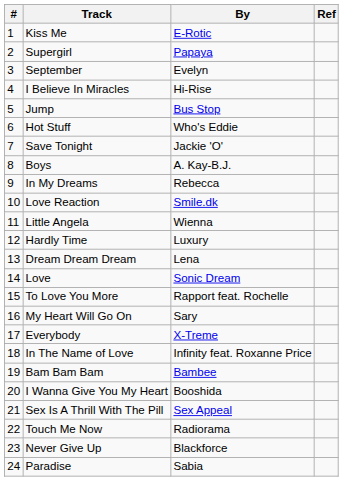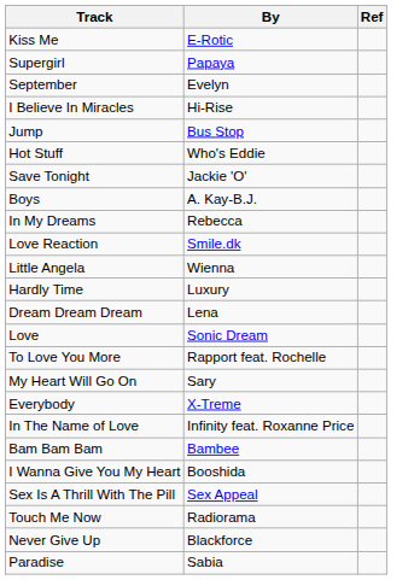 <table class="wikitable" style="font-size: small;">
 <tr>
-<th>#</th>
 <th>Track</th>
 <th>By</th>
 <th>Ref</th>
 </tr>
 <tr>
-<td>1</td>
 <td>Kiss Me</td>
 <td><a href='#'>E-Rotic</a></td>
 <td></td>
 </tr>
 <tr>
-<td>2</td>
 <td>Supergirl</td>
 <td><a href='#'>Papaya</a></td>
 <td></td>
 </tr>
 <tr>
-<td>3</td>
 <td>September </td>
 <td>Evelyn</td>
 <td></td>
 </tr>
 <tr>
-<td>4</td>
 <td>I Believe In Miracles</td>
 <td>Hi-Rise</td>
 <td></td>
 </tr>
 <tr>
-<td>5</td>
 <td>Jump</td>
 <td><a href='#'>Bus Stop</a></td>
 <td></td>
 </tr>
 <tr>
-<td>6</td>
 <td>Hot Stuff</td>
 <td>Who's Eddie</td>
 <td></td>
 </tr>
 <tr>
-<td>7</td>
 <td>Save Tonight</td>
 <td>Jackie 'O'</td>
 <td></td>
 </tr>
 <tr>
-<td>8</td>
 <td>Boys</td>
 <td>A. Kay-B.J.</td>
 <td></td>
 </tr>
 <tr>
-<td>9</td>
 <td>In My Dreams</td>
 <td>Rebecca</td>
 <td></td>
 </tr>
 <tr>
-<td>10</td>
 <td>Love Reaction</td>
 <td><a href='#'>Smile.dk</a></td>
 <td></td>
 </tr>
 <tr>
-<td>11</td>
 <td>Little Angela</td>
 <td>Wienna</td>
 <td></td>
 </tr>
 <tr>
-<td>12</td>
 <td>Hardly Time</td>
 <td>Luxury</td>
 <td></td>
 </tr>
 <tr>
-<td>13</td>
 <td>Dream Dream Dream</td>
 <td>Lena</td>
 <td></td>
 </tr>
 <tr>
-<td>14</td>
 <td>Love</td>
 <td><a href='#'>Sonic Dream</a></td>
 <td></td>
 </tr>
 <tr>
-<td>15</td>
 <td>To Love You More</td>
 <td>Rapport feat. Rochelle</td>
 <td></td>
 </tr>
 <tr>
-<td>16</td>
 <td>My Heart Will Go On</td>
 <td>Sary</td>
 <td></td>
 </tr>
 <tr>
-<td>17</td>
 <td>Everybody</td>
 <td><a href='#'>X-Treme</a></td>
 <td></td>
 </tr>
 <tr>
-<td>18</td>
 <td>In The Name of Love</td>
 <td>Infinity feat. Roxanne Price</td>
 <td></td>
 </tr>
 <tr>
-<td>19</td>
 <td>Bam Bam Bam</td>
 <td><a href='#'>Bambee</a></td>
 <td></td>
 </tr>
 <tr>
-<td>20</td>
 <td>I Wanna Give You My Heart</td>
 <td>Booshida</td>
 <td></td>
 </tr>
 <tr>
-<td>21</td>
 <td>Sex Is A Thrill With The Pill</td>
 <td><a href='#'>Sex Appeal</a></td>
 <td></td>
 </tr>
 <tr>
-<td>22</td>
 <td>Touch Me Now</td>
 <td>Radiorama</td>
 <td></td>
 </tr>
 <tr>
-<td>23</td>
 <td>Never Give Up</td>
 <td>Blackforce</td>
 <td></td>
 </tr>
 <tr>
-<td>24</td>
 <td>Paradise</td>
 <td>Sabia</td>
 <td></td>
 </tr>
 </table>
